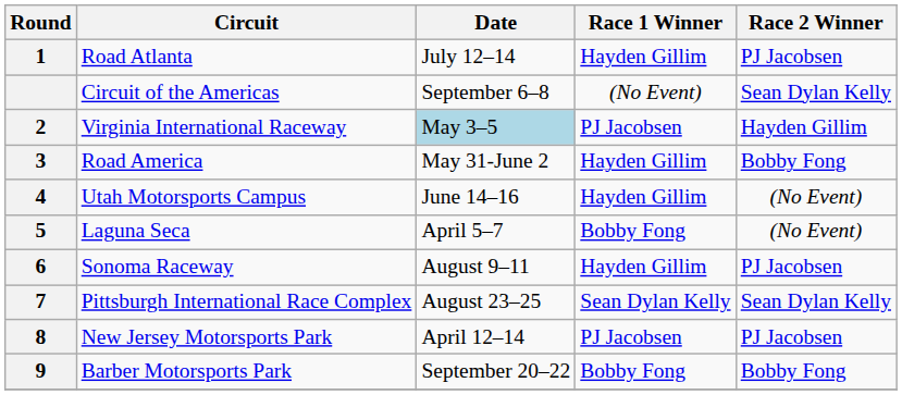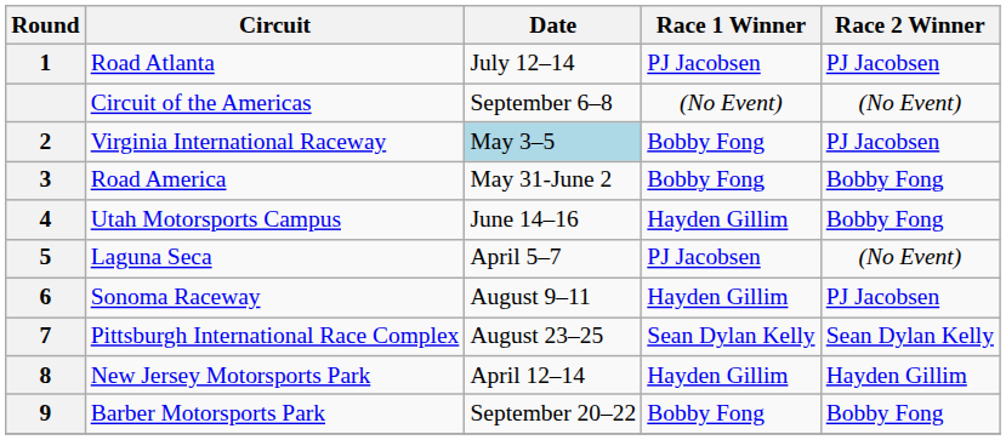 <table class="wikitable" style="font-size: 85%">
 <tr>
 <th>Round</th>
 <th>Circuit</th>
 <th>Date</th>
 <th>Race 1 Winner</th>
 <th>Race 2 Winner</th>
 </tr>
 <tr>
 <th>1</th>
 <td> <a href='#'>Road Atlanta</a></td>
 <td>July 12–14</td>
-<td> <a href='#'>Hayden Gillim</a></td>
+<td> <a href='#'>PJ Jacobsen</a></td>
 <td> <a href='#'>PJ Jacobsen</a></td>
 </tr>
 <tr>
 <th></th>
 <td> <a href='#'>Circuit of the Americas</a></td>
 <td>September 6–8</td>
 <td align=center><em>(No Event)</em></td>
-<td> <a href='#'>Sean Dylan Kelly</a></td>
+<td align=center><em>(No Event)</em></td>
 </tr>
 <tr>
 <th>2</th>
 <td> <a href='#'>Virginia International Raceway</a></td>
 <td style="background: lightblue;">May 3–5</td>
+<td> <a href='#'>Bobby Fong</a></td>
 <td> <a href='#'>PJ Jacobsen</a></td>
-<td> <a href='#'>Hayden Gillim</a></td>
 </tr>
 <tr>
 <th>3</th>
 <td> <a href='#'>Road America</a></td>
 <td>May 31-June 2</td>
-<td> <a href='#'>Hayden Gillim</a></td>
+<td> <a href='#'>Bobby Fong</a></td>
 <td> <a href='#'>Bobby Fong</a></td>
 </tr>
 <tr>
 <th>4</th>
 <td> <a href='#'>Utah Motorsports Campus</a></td>
 <td>June 14–16</td>
 <td> <a href='#'>Hayden Gillim</a></td>
-<td align=center><em>(No Event)</em></td>
+<td> <a href='#'>Bobby Fong</a></td>
 </tr>
 <tr>
 <th>5</th>
 <td> <a href='#'>Laguna Seca</a></td>
 <td>April 5–7</td>
-<td> <a href='#'>Bobby Fong</a></td>
+<td> <a href='#'>PJ Jacobsen</a></td>
 <td align=center><em>(No Event)</em></td>
 </tr>
 <tr>
 <th>6</th>
 <td> <a href='#'>Sonoma Raceway</a></td>
 <td>August 9–11</td>
 <td> <a href='#'>Hayden Gillim</a></td>
 <td> <a href='#'>PJ Jacobsen</a></td>
 </tr>
 <tr>
 <th>7</th>
 <td> <a href='#'>Pittsburgh International Race Complex</a></td>
 <td>August 23–25</td>
 <td> <a href='#'>Sean Dylan Kelly</a></td>
 <td> <a href='#'>Sean Dylan Kelly</a></td>
 </tr>
 <tr>
 <th>8</th>
 <td> <a href='#'>New Jersey Motorsports Park</a></td>
 <td>April 12–14</td>
-<td> <a href='#'>PJ Jacobsen</a></td>
-<td> <a href='#'>PJ Jacobsen</a></td>
+<td> <a href='#'>Hayden Gillim</a></td>
+<td> <a href='#'>Hayden Gillim</a></td>
 </tr>
 <tr>
 <th>9</th>
 <td> <a href='#'>Barber Motorsports Park</a></td>
 <td>September 20–22</td>
 <td> <a href='#'>Bobby Fong</a></td>
 <td> <a href='#'>Bobby Fong</a></td>
 </tr>
 <tr>
 </tr>
 </table>
